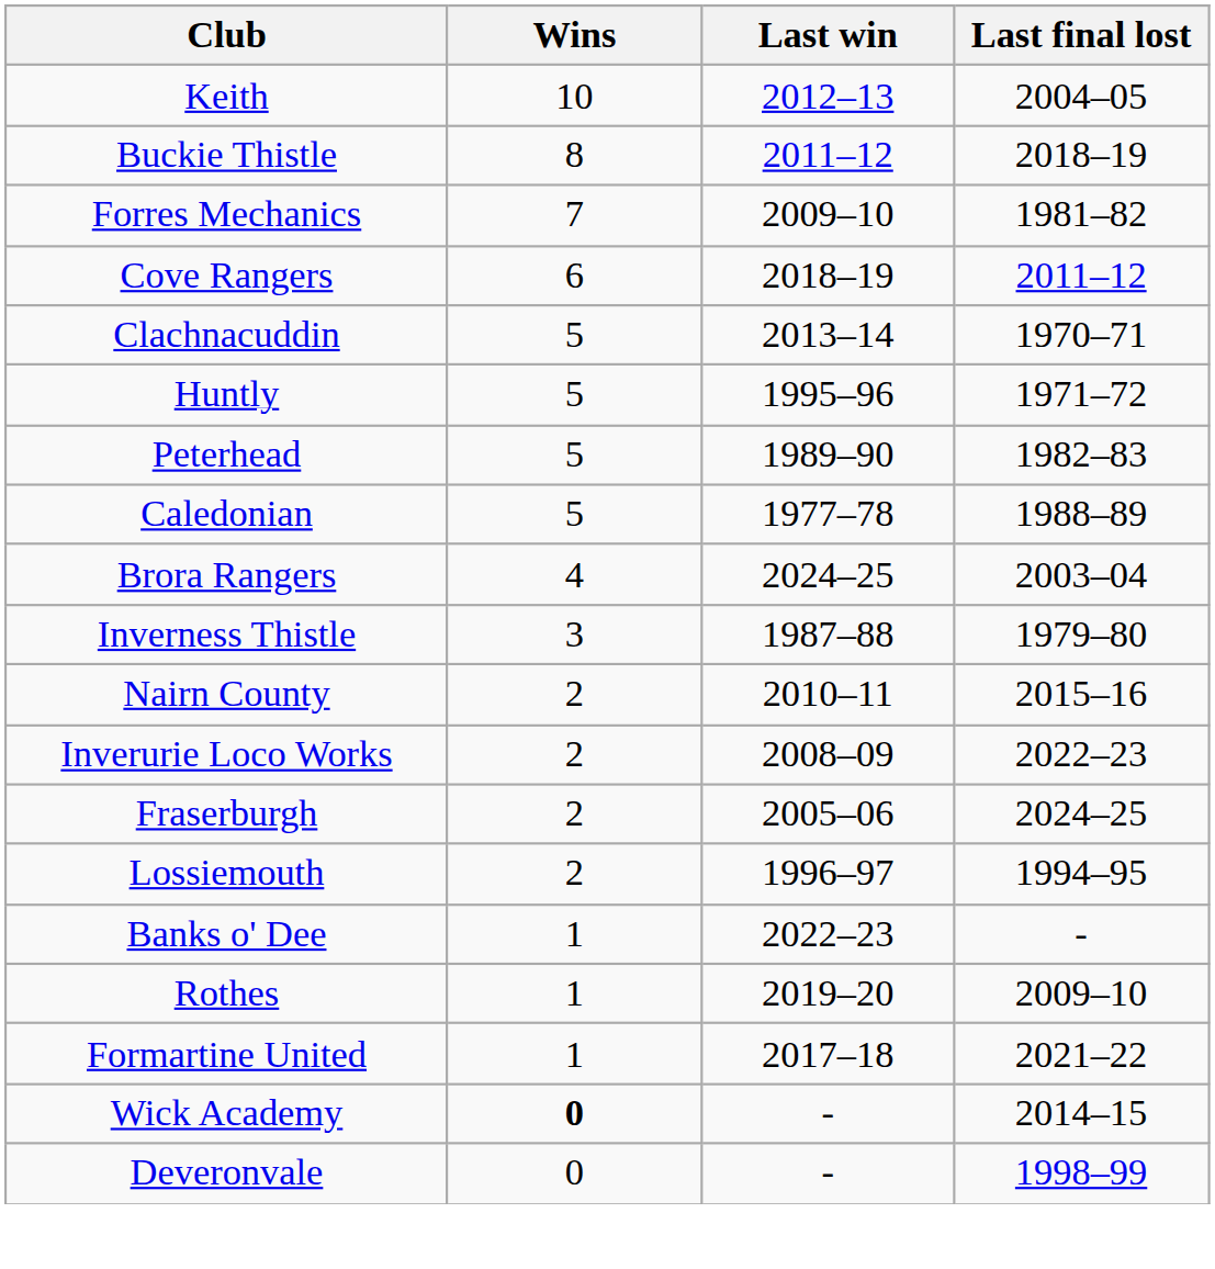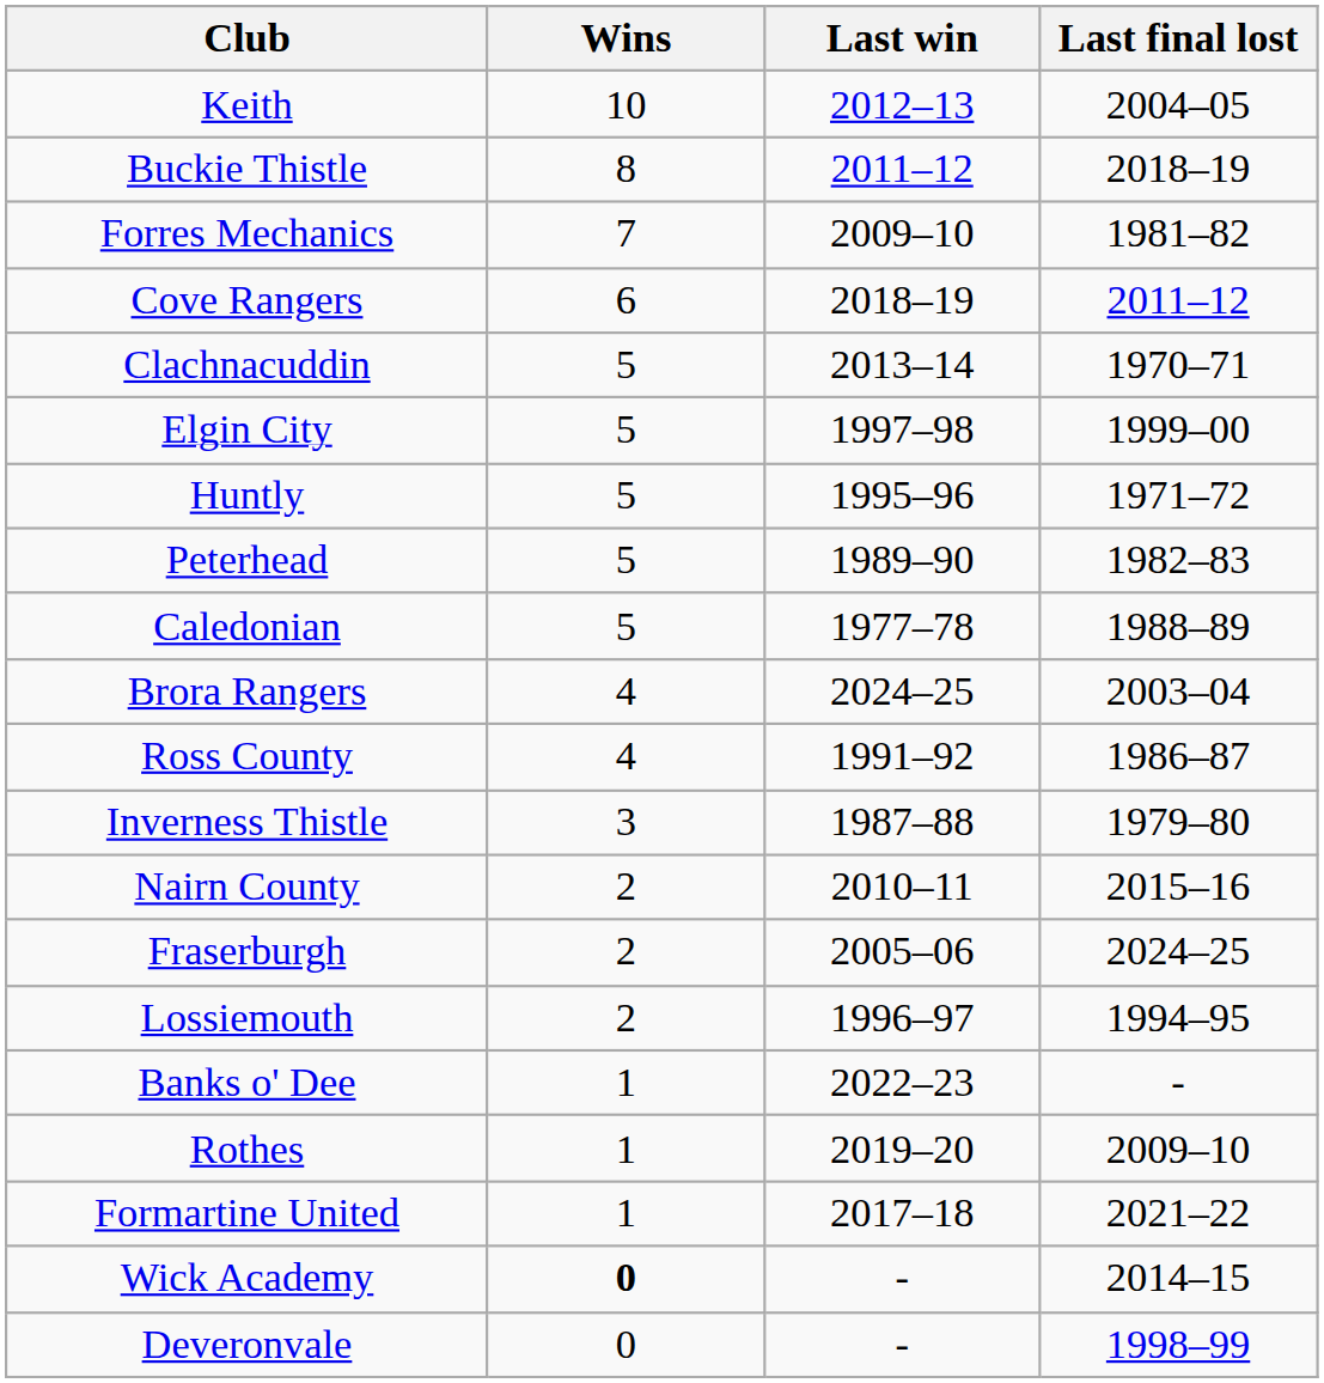 <table class="wikitable" style="text-align: center;">
 <tr>
 <th width=180>Club</th>
 <th width=100>Wins</th>
 <th width=100>Last win</th>
 <th width=100>Last final lost</th>
 </tr>
 <tr>
 <td><a href='#'>Keith</a></td>
 <td>10</td>
 <td><a href='#'>2012–13</a></td>
 <td>2004–05</td>
 </tr>
 <tr>
 <td><a href='#'>Buckie Thistle</a></td>
 <td>8</td>
 <td><a href='#'>2011–12</a></td>
 <td>2018–19</td>
 </tr>
 <tr>
 <td><a href='#'>Forres Mechanics</a></td>
 <td>7</td>
 <td>2009–10</td>
 <td>1981–82</td>
 </tr>
 <tr>
 <td><a href='#'>Cove Rangers</a></td>
 <td>6</td>
 <td>2018–19</td>
 <td><a href='#'>2011–12</a></td>
 </tr>
 <tr>
 <td><a href='#'>Clachnacuddin</a></td>
 <td>5</td>
 <td>2013–14</td>
 <td>1970–71</td>
 </tr>
 <tr>
+<td><a href='#'>Elgin City</a></td>
+<td>5</td>
+<td>1997–98</td>
+<td>1999–00</td>
+</tr>
+<tr>
 <td><a href='#'>Huntly</a></td>
 <td>5</td>
 <td>1995–96</td>
 <td>1971–72</td>
 </tr>
 <tr>
 <td><a href='#'>Peterhead</a></td>
 <td>5</td>
 <td>1989–90</td>
 <td>1982–83</td>
 </tr>
 <tr>
 <td><a href='#'>Caledonian</a></td>
 <td>5</td>
 <td>1977–78</td>
 <td>1988–89</td>
 </tr>
 <tr>
 <td><a href='#'>Brora Rangers</a></td>
 <td>4</td>
 <td>2024–25</td>
 <td>2003–04</td>
 </tr>
 <tr>
+<td><a href='#'>Ross County</a></td>
+<td>4</td>
+<td>1991–92</td>
+<td>1986–87</td>
+</tr>
+<tr>
 <td><a href='#'>Inverness Thistle</a></td>
 <td>3</td>
 <td>1987–88</td>
 <td>1979–80</td>
 </tr>
 <tr>
 <td><a href='#'>Nairn County</a></td>
 <td>2</td>
 <td>2010–11</td>
 <td>2015–16</td>
-</tr>
-<tr>
-<td><a href='#'>Inverurie Loco Works</a></td>
-<td>2</td>
-<td>2008–09</td>
-<td>2022–23</td>
 </tr>
 <tr>
 <td><a href='#'>Fraserburgh</a></td>
 <td>2</td>
 <td>2005–06</td>
 <td>2024–25</td>
 </tr>
 <tr>
 <td><a href='#'>Lossiemouth</a></td>
 <td>2</td>
 <td>1996–97</td>
 <td>1994–95</td>
 </tr>
 <tr>
 <td><a href='#'>Banks o' Dee</a></td>
 <td>1</td>
 <td>2022–23</td>
 <td>-</td>
 </tr>
 <tr>
 <td><a href='#'>Rothes</a></td>
 <td>1</td>
 <td>2019–20</td>
 <td>2009–10</td>
 </tr>
 <tr>
 <td><a href='#'>Formartine United</a></td>
 <td>1</td>
 <td>2017–18</td>
 <td>2021–22</td>
 </tr>
 <tr>
 <td><a href='#'>Wick Academy</a></td>
 <td><strong>0</strong></td>
 <td>-</td>
 <td>2014–15</td>
 </tr>
 <tr>
 <td><a href='#'>Deveronvale</a></td>
 <td>0</td>
 <td>-</td>
 <td><a href='#'>1998–99</a></td>
 </tr>
 </table>
